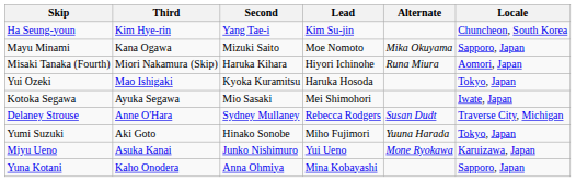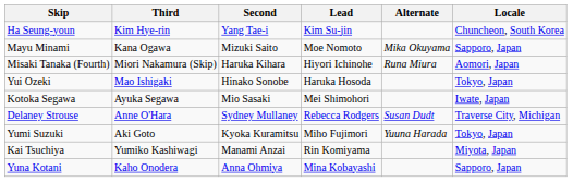 <table class=wikitable>
 <tr>
 <th scope="col">Skip</th>
 <th scope="col">Third</th>
 <th scope="col">Second</th>
 <th scope="col">Lead</th>
 <th scope="col">Alternate</th>
 <th scope="col">Locale</th>
 </tr>
 <tr>
 <td><a href='#'>Ha Seung-youn</a></td>
 <td><a href='#'>Kim Hye-rin</a></td>
 <td><a href='#'>Yang Tae-i</a></td>
 <td><a href='#'>Kim Su-jin</a></td>
 <td></td>
 <td> <a href='#'>Chuncheon</a>, <a href='#'>South Korea</a></td>
 </tr>
 <tr>
 <td>Mayu Minami</td>
 <td>Kana Ogawa</td>
 <td>Mizuki Saito</td>
 <td>Moe Nomoto</td>
 <td><em>Mika Okuyama</em></td>
 <td> <a href='#'>Sapporo</a>, <a href='#'>Japan</a></td>
 </tr>
 <tr>
 <td>Misaki Tanaka (Fourth)</td>
 <td>Miori Nakamura (Skip)</td>
 <td>Haruka Kihara</td>
 <td>Hiyori Ichinohe</td>
 <td><em>Runa Miura</em></td>
 <td> <a href='#'>Aomori</a>, <a href='#'>Japan</a></td>
 </tr>
 <tr>
 <td>Yui Ozeki</td>
 <td><a href='#'>Mao Ishigaki</a></td>
-<td>Kyoka Kuramitsu</td>
+<td>Hinako Sonobe</td>
 <td>Haruka Hosoda</td>
 <td></td>
 <td> <a href='#'>Tokyo</a>, <a href='#'>Japan</a></td>
 </tr>
 <tr>
 <td>Kotoka Segawa</td>
 <td>Ayuka Segawa</td>
 <td>Mio Sasaki</td>
 <td>Mei Shimohori</td>
 <td></td>
 <td> <a href='#'>Iwate</a>, <a href='#'>Japan</a></td>
 </tr>
 <tr>
 <td><a href='#'>Delaney Strouse</a></td>
 <td><a href='#'>Anne O'Hara</a></td>
 <td><a href='#'>Sydney Mullaney</a></td>
 <td><a href='#'>Rebecca Rodgers</a></td>
 <td><em><a href='#'>Susan Dudt</a></em></td>
 <td> <a href='#'>Traverse City</a>, <a href='#'>Michigan</a></td>
 </tr>
 <tr>
 <td>Yumi Suzuki</td>
 <td>Aki Goto</td>
-<td>Hinako Sonobe</td>
+<td>Kyoka Kuramitsu</td>
 <td>Miho Fujimori</td>
 <td><em>Yuuna Harada</em></td>
 <td> <a href='#'>Tokyo</a>, <a href='#'>Japan</a></td>
 </tr>
 <tr>
-<td><a href='#'>Miyu Ueno</a></td>
-<td><a href='#'>Asuka Kanai</a></td>
-<td><a href='#'>Junko Nishimuro</a></td>
-<td><a href='#'>Yui Ueno</a></td>
-<td><em><a href='#'>Mone Ryokawa</a></em></td>
-<td> <a href='#'>Karuizawa</a>, <a href='#'>Japan</a></td>
+<td>Kai Tsuchiya</td>
+<td>Yumiko Kashiwagi</td>
+<td>Manami Anzai</td>
+<td>Rin Komiyama</td>
+<td></td>
+<td> <a href='#'>Miyota</a>, <a href='#'>Japan</a></td>
 </tr>
 <tr>
 <td><a href='#'>Yuna Kotani</a></td>
 <td><a href='#'>Kaho Onodera</a></td>
 <td><a href='#'>Anna Ohmiya</a></td>
 <td><a href='#'>Mina Kobayashi</a></td>
 <td></td>
 <td> <a href='#'>Sapporo</a>, <a href='#'>Japan</a></td>
 </tr>
 </table>
